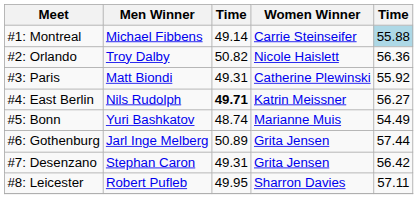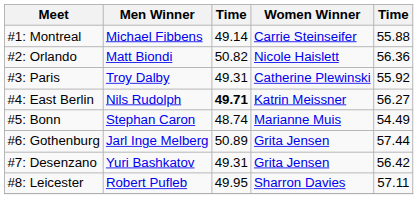 <table class=wikitable>
 <tr>
 <th>Meet</th>
 <th>Men Winner</th>
 <th>Time</th>
 <th>Women Winner</th>
 <th>Time</th>
 </tr>
 <tr>
 <td>#1: Montreal</td>
 <td> <a href='#'>Michael Fibbens</a></td>
 <td align=center>49.14</td>
 <td> <a href='#'>Carrie Steinseifer</a></td>
-<td align=center style="background: lightblue;">55.88</td>
+<td align=center>55.88</td>
 </tr>
 <tr>
 <td>#2: Orlando</td>
-<td> <a href='#'>Troy Dalby</a></td>
+<td> <a href='#'>Matt Biondi</a></td>
 <td align=center>50.82</td>
 <td> <a href='#'>Nicole Haislett</a></td>
 <td align=center>56.36</td>
 </tr>
 <tr>
 <td>#3: Paris</td>
-<td> <a href='#'>Matt Biondi</a></td>
+<td> <a href='#'>Troy Dalby</a></td>
 <td align=center>49.31</td>
 <td> <a href='#'>Catherine Plewinski</a></td>
 <td align=center>55.92</td>
 </tr>
 <tr>
 <td>#4: East Berlin</td>
 <td> <a href='#'>Nils Rudolph</a></td>
 <td align=center><strong>49.71</strong></td>
 <td> <a href='#'>Katrin Meissner</a></td>
 <td align=center>56.27</td>
 </tr>
 <tr>
 <td>#5: Bonn</td>
-<td> <a href='#'>Yuri Bashkatov</a></td>
+<td> <a href='#'>Stephan Caron</a></td>
 <td align=center>48.74</td>
 <td> <a href='#'>Marianne Muis</a></td>
 <td align=center>54.49</td>
 </tr>
 <tr>
 <td>#6: Gothenburg</td>
 <td> <a href='#'>Jarl Inge Melberg</a></td>
 <td align=center>50.89</td>
 <td> <a href='#'>Grita Jensen</a></td>
 <td align=center>57.44</td>
 </tr>
 <tr>
 <td>#7: Desenzano</td>
-<td> <a href='#'>Stephan Caron</a></td>
+<td> <a href='#'>Yuri Bashkatov</a></td>
 <td align=center>49.31</td>
 <td> <a href='#'>Grita Jensen</a></td>
 <td align=center>56.42</td>
 </tr>
 <tr>
 <td>#8: Leicester</td>
 <td> <a href='#'>Robert Pufleb</a></td>
 <td align=center>49.95</td>
 <td> <a href='#'>Sharron Davies</a></td>
 <td align=center>57.11</td>
 </tr>
 <tr>
 </tr>
 </table>
